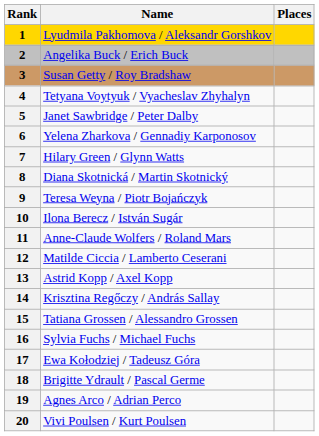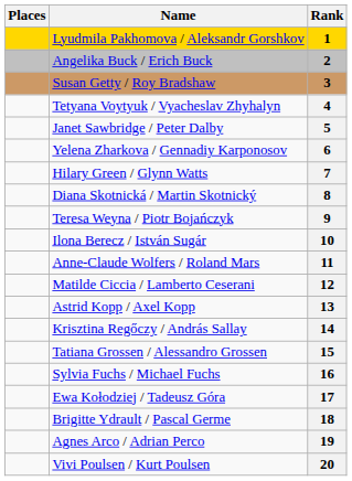 <table class="wikitable">
 <tr>
+<th>Places</th>
+<th>Name</th>
 <th>Rank</th>
-<th>Name</th>
-<th>Places</th>
 </tr>
 <tr bgcolor="gold">
+<td></td>
+<td> <a href='#'>Lyudmila Pakhomova</a> / <a href='#'>Aleksandr Gorshkov</a></td>
 <td align="center"><strong>1</strong></td>
-<td> <a href='#'>Lyudmila Pakhomova</a> / <a href='#'>Aleksandr Gorshkov</a></td>
-<td></td>
 </tr>
 <tr bgcolor="silver">
+<td></td>
+<td> <a href='#'>Angelika Buck</a> / <a href='#'>Erich Buck</a></td>
 <td align="center"><strong>2</strong></td>
-<td> <a href='#'>Angelika Buck</a> / <a href='#'>Erich Buck</a></td>
-<td></td>
 </tr>
 <tr bgcolor="cc9966">
+<td></td>
+<td> <a href='#'>Susan Getty</a> / <a href='#'>Roy Bradshaw</a></td>
 <td align="center"><strong>3</strong></td>
-<td> <a href='#'>Susan Getty</a> / <a href='#'>Roy Bradshaw</a></td>
-<td></td>
 </tr>
 <tr>
+<td></td>
+<td> <a href='#'>Tetyana Voytyuk</a> / <a href='#'>Vyacheslav Zhyhalyn</a></td>
 <th>4</th>
-<td> <a href='#'>Tetyana Voytyuk</a> / <a href='#'>Vyacheslav Zhyhalyn</a></td>
-<td></td>
 </tr>
 <tr>
+<td></td>
+<td> <a href='#'>Janet Sawbridge</a> / <a href='#'>Peter Dalby</a></td>
 <th>5</th>
-<td> <a href='#'>Janet Sawbridge</a> / <a href='#'>Peter Dalby</a></td>
-<td></td>
 </tr>
 <tr>
+<td></td>
+<td> <a href='#'>Yelena Zharkova</a> / <a href='#'>Gennadiy Karponosov</a></td>
 <th>6</th>
-<td> <a href='#'>Yelena Zharkova</a> / <a href='#'>Gennadiy Karponosov</a></td>
-<td></td>
 </tr>
 <tr>
+<td></td>
+<td> <a href='#'>Hilary Green</a> / <a href='#'>Glynn Watts</a></td>
 <th>7</th>
-<td> <a href='#'>Hilary Green</a> / <a href='#'>Glynn Watts</a></td>
-<td></td>
 </tr>
 <tr>
+<td></td>
+<td> <a href='#'>Diana Skotnická</a> / <a href='#'>Martin Skotnický</a></td>
 <th>8</th>
-<td> <a href='#'>Diana Skotnická</a> / <a href='#'>Martin Skotnický</a></td>
-<td></td>
 </tr>
 <tr>
+<td></td>
+<td> <a href='#'>Teresa Weyna</a> / <a href='#'>Piotr Bojańczyk</a></td>
 <th>9</th>
-<td> <a href='#'>Teresa Weyna</a> / <a href='#'>Piotr Bojańczyk</a></td>
-<td></td>
 </tr>
 <tr>
+<td></td>
+<td> <a href='#'>Ilona Berecz</a> / <a href='#'>István Sugár</a></td>
 <th>10</th>
-<td> <a href='#'>Ilona Berecz</a> / <a href='#'>István Sugár</a></td>
-<td></td>
 </tr>
 <tr>
+<td></td>
+<td> <a href='#'>Anne-Claude Wolfers</a> / <a href='#'>Roland Mars</a></td>
 <th>11</th>
-<td> <a href='#'>Anne-Claude Wolfers</a> / <a href='#'>Roland Mars</a></td>
-<td></td>
 </tr>
 <tr>
+<td></td>
+<td> <a href='#'>Matilde Ciccia</a> / <a href='#'>Lamberto Ceserani</a></td>
 <th>12</th>
-<td> <a href='#'>Matilde Ciccia</a> / <a href='#'>Lamberto Ceserani</a></td>
-<td></td>
 </tr>
 <tr>
+<td></td>
+<td> <a href='#'>Astrid Kopp</a> / <a href='#'>Axel Kopp</a></td>
 <th>13</th>
-<td> <a href='#'>Astrid Kopp</a> / <a href='#'>Axel Kopp</a></td>
-<td></td>
 </tr>
 <tr>
+<td></td>
+<td> <a href='#'>Krisztina Regőczy</a> / <a href='#'>András Sallay</a></td>
 <th>14</th>
-<td> <a href='#'>Krisztina Regőczy</a> / <a href='#'>András Sallay</a></td>
-<td></td>
 </tr>
 <tr>
+<td></td>
+<td> <a href='#'>Tatiana Grossen</a> / <a href='#'>Alessandro Grossen</a></td>
 <th>15</th>
-<td> <a href='#'>Tatiana Grossen</a> / <a href='#'>Alessandro Grossen</a></td>
-<td></td>
 </tr>
 <tr>
+<td></td>
+<td> <a href='#'>Sylvia Fuchs</a> / <a href='#'>Michael Fuchs</a></td>
 <th>16</th>
-<td> <a href='#'>Sylvia Fuchs</a> / <a href='#'>Michael Fuchs</a></td>
-<td></td>
 </tr>
 <tr>
+<td></td>
+<td> <a href='#'>Ewa Kołodziej</a> / <a href='#'> Tadeusz Góra</a></td>
 <th>17</th>
-<td> <a href='#'>Ewa Kołodziej</a> / <a href='#'> Tadeusz Góra</a></td>
-<td></td>
 </tr>
 <tr>
+<td></td>
+<td> <a href='#'>Brigitte Ydrault</a> / <a href='#'>Pascal Germe</a></td>
 <th>18</th>
-<td> <a href='#'>Brigitte Ydrault</a> / <a href='#'>Pascal Germe</a></td>
-<td></td>
 </tr>
 <tr>
+<td></td>
+<td> <a href='#'>Agnes Arco</a> / <a href='#'>Adrian Perco</a></td>
 <th>19</th>
-<td> <a href='#'>Agnes Arco</a> / <a href='#'>Adrian Perco</a></td>
-<td></td>
 </tr>
 <tr>
+<td></td>
+<td> <a href='#'>Vivi Poulsen</a> / <a href='#'>Kurt Poulsen</a></td>
 <th>20</th>
-<td> <a href='#'>Vivi Poulsen</a> / <a href='#'>Kurt Poulsen</a></td>
-<td></td>
 </tr>
 </table>
